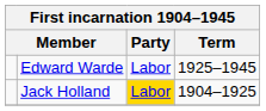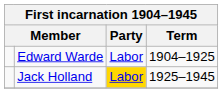 <table class="wikitable">
 <tr>
 <th colspan=4>First incarnation 1904–1945</th>
 </tr>
 <tr>
 <th colspan="2">Member</th>
 <th>Party</th>
 <th>Term</th>
 </tr>
 <tr>
 <td> </td>
 <td><a href='#'>Edward Warde</a></td>
 <td><a href='#'>Labor</a></td>
-<td>1925–1945</td>
+<td>1904–1925</td>
 </tr>
 <tr>
 <td> </td>
 <td><a href='#'>Jack Holland</a></td>
 <td style="background: gold;"><a href='#'>Labor</a></td>
-<td>1904–1925</td>
+<td>1925–1945</td>
 </tr>
 <tr>
 </tr>
 </table>
